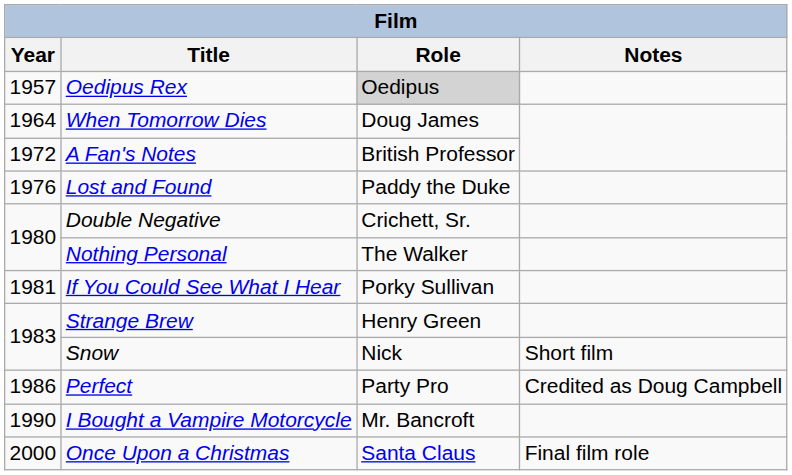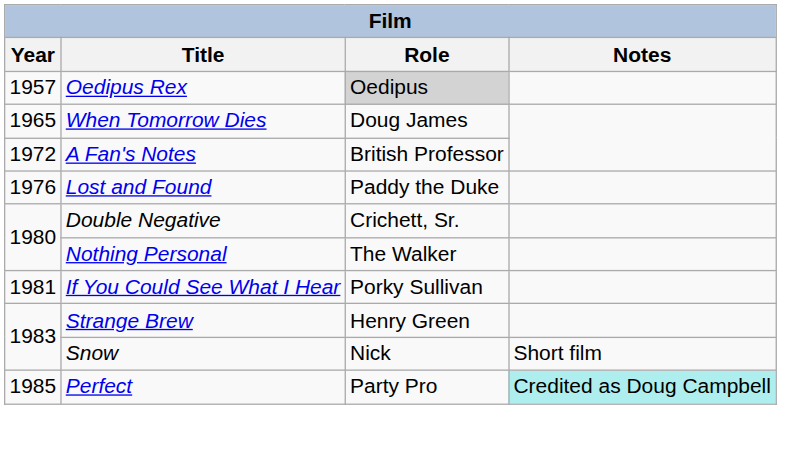 <table class="wikitable sortable">
 <tr>
 <th colspan=4 style="background:#B0C4DE;">Film</th>
 </tr>
 <tr>
 <th>Year</th>
 <th>Title</th>
 <th>Role</th>
 <th class="unsortable">Notes</th>
 </tr>
 <tr>
 <td>1957</td>
 <td><em><a href='#'>Oedipus Rex</a></em></td>
 <td style="background: lightgrey;">Oedipus</td>
 <td></td>
 </tr>
 <tr>
-<td>1964</td>
+<td>1965</td>
 <td><em><a href='#'>When Tomorrow Dies</a></em></td>
 <td>Doug James</td>
 </tr>
 <tr>
 <td>1972</td>
 <td data-sort-value="Fan's Notes, A"><em><a href='#'>A Fan's Notes</a></em></td>
 <td>British Professor</td>
 </tr>
 <tr>
 <td>1976</td>
 <td><em><a href='#'>Lost and Found</a></em></td>
 <td>Paddy the Duke</td>
 <td></td>
 </tr>
 <tr>
 <td rowspan=2>1980</td>
 <td><em>Double Negative</em></td>
 <td>Crichett, Sr.</td>
 <td></td>
 </tr>
 <tr>
 <td><em><a href='#'>Nothing Personal</a></em></td>
 <td>The Walker</td>
 <td></td>
 </tr>
 <tr>
 <td>1981</td>
 <td><em><a href='#'>If You Could See What I Hear</a></em></td>
 <td>Porky Sullivan</td>
 <td></td>
 </tr>
 <tr>
 <td rowspan=2>1983</td>
 <td><em><a href='#'>Strange Brew</a></em></td>
 <td>Henry Green</td>
 <td></td>
 </tr>
 <tr>
 <td><em>Snow</em></td>
 <td>Nick</td>
 <td>Short film</td>
 </tr>
 <tr>
-<td>1986</td>
+<td>1985</td>
 <td><em><a href='#'>Perfect</a></em></td>
 <td>Party Pro</td>
-<td>Credited as Doug Campbell</td>
-</tr>
-<tr>
-<td>1990</td>
-<td><em><a href='#'>I Bought a Vampire Motorcycle</a></em></td>
-<td>Mr. Bancroft</td>
-<td></td>
-</tr>
-<tr>
-<td>2000</td>
-<td><em><a href='#'>Once Upon a Christmas</a></em></td>
-<td><a href='#'>Santa Claus</a></td>
-<td>Final film role</td>
+<td style="background: paleturquoise;">Credited as Doug Campbell</td>
 </tr>
 </table>
